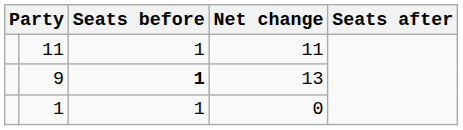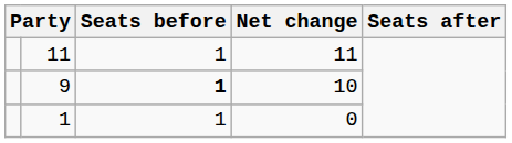 <table class=wikitable style="text-align:right">
 <tr>
 <th colspan="2">Party</th>
 <th>Seats before</th>
 <th>Net change</th>
 <th>Seats after</th>
 </tr>
 <tr>
 <td></td>
 <td>11</td>
 <td> 1</td>
 <td>11</td>
 </tr>
 <tr>
 <td></td>
 <td>9</td>
 <td><strong> 1</strong></td>
-<td>13</td>
+<td>10</td>
 </tr>
 <tr>
 <td></td>
 <td>1</td>
 <td> 1</td>
 <td>0</td>
 </tr>
 </table>
